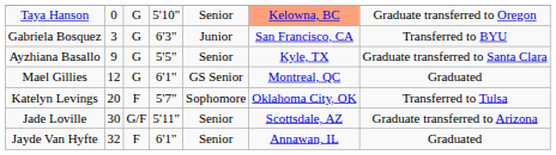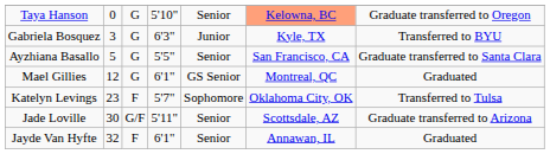 <table class="wikitable sortable" style="text-align: center">
 <tr align=center>
 </tr>
 <tr>
 <td><a href='#'>Taya Hanson</a></td>
 <td>0</td>
 <td>G</td>
 <td>5'10"</td>
 <td>Senior</td>
 <td style="background: lightsalmon;"><a href='#'>Kelowna, BC</a></td>
 <td>Graduate transferred to <a href='#'>Oregon</a></td>
 </tr>
 <tr>
 <td>Gabriela Bosquez</td>
 <td>3</td>
 <td>G</td>
 <td>6'3"</td>
 <td>Junior</td>
-<td><a href='#'>San Francisco, CA</a></td>
+<td><a href='#'>Kyle, TX</a></td>
 <td>Transferred to <a href='#'>BYU</a></td>
 </tr>
 <tr>
 <td>Ayzhiana Basallo</td>
-<td>9</td>
+<td>5</td>
 <td>G</td>
 <td>5'5"</td>
 <td>Senior</td>
-<td><a href='#'>Kyle, TX</a></td>
+<td><a href='#'>San Francisco, CA</a></td>
 <td>Graduate transferred to <a href='#'>Santa Clara</a></td>
 </tr>
 <tr>
 <td>Mael Gillies</td>
 <td>12</td>
 <td>G</td>
 <td>6'1"</td>
 <td>GS Senior</td>
 <td><a href='#'>Montreal, QC</a></td>
 <td>Graduated</td>
 </tr>
 <tr>
 <td>Katelyn Levings</td>
-<td>20</td>
+<td>23</td>
 <td>F</td>
 <td>5'7"</td>
 <td>Sophomore</td>
 <td><a href='#'>Oklahoma City, OK</a></td>
 <td>Transferred to <a href='#'>Tulsa</a></td>
 </tr>
 <tr>
 <td>Jade Loville</td>
 <td>30</td>
 <td>G/F</td>
 <td>5'11"</td>
 <td>Senior</td>
 <td><a href='#'>Scottsdale, AZ</a></td>
 <td>Graduate transferred to <a href='#'>Arizona</a></td>
 </tr>
 <tr>
 <td>Jayde Van Hyfte</td>
 <td>32</td>
 <td>F</td>
 <td>6'1"</td>
 <td>Senior</td>
 <td><a href='#'>Annawan, IL</a></td>
 <td>Graduated</td>
 </tr>
 </table>
